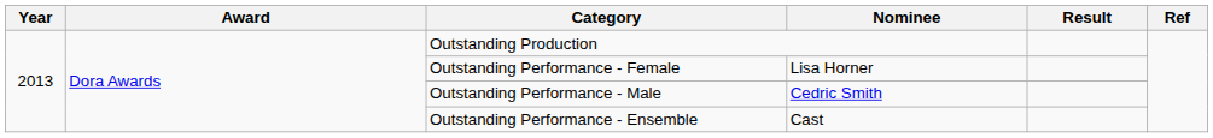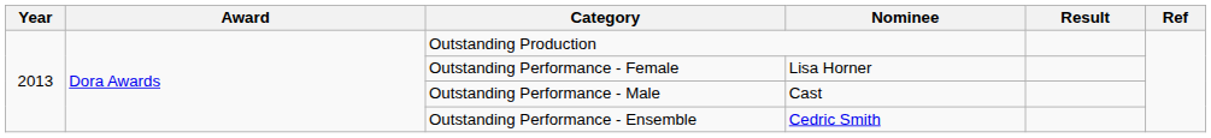 <table class="wikitable" style="width:95%;">
 <tr>
 <th style="width:5%;">Year</th>
 <th style="width:30%;">Award</th>
 <th style="width:30%;">Category</th>
 <th style="width:20%;">Nominee</th>
 <th style="width:10%;">Result</th>
 <th style="width:5%;">Ref</th>
 </tr>
 <tr>
 <td rowspan="4" style="text-align:center;">2013</td>
 <td rowspan="4"><a href='#'>Dora Awards</a></td>
 <td colspan="2">Outstanding Production</td>
 <td></td>
 <td rowspan="4" style="text-align:center;"></td>
 </tr>
 <tr>
 <td>Outstanding Performance - Female</td>
 <td>Lisa Horner</td>
 <td></td>
 </tr>
 <tr>
 <td>Outstanding Performance - Male</td>
-<td><a href='#'>Cedric Smith</a></td>
+<td>Cast</td>
 <td></td>
 </tr>
 <tr>
 <td>Outstanding Performance - Ensemble</td>
-<td>Cast</td>
+<td><a href='#'>Cedric Smith</a></td>
 <td></td>
 </tr>
 </table>
